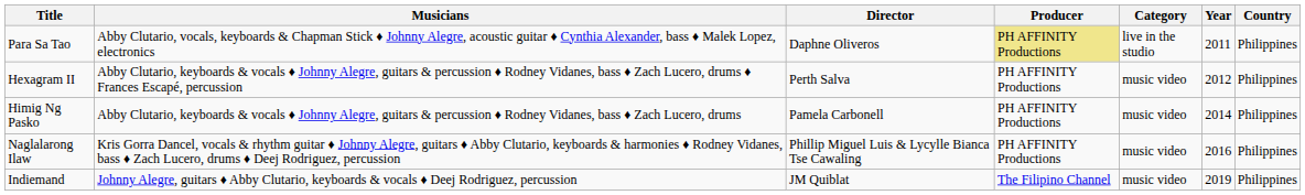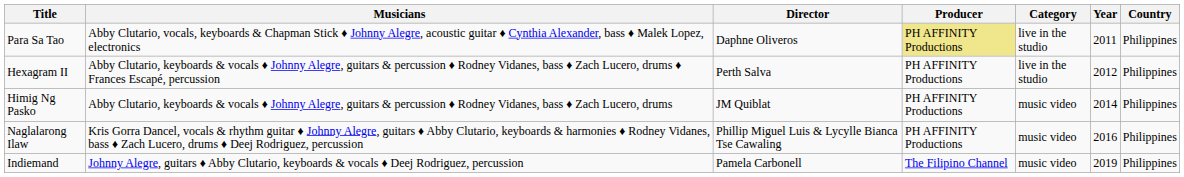 <table class="wikitable sortable">
 <tr>
 <th>Title</th>
 <th>Musicians</th>
 <th>Director</th>
 <th>Producer</th>
 <th>Category</th>
 <th>Year</th>
 <th>Country</th>
 </tr>
 <tr>
 <td>Para Sa Tao</td>
 <td>Abby Clutario, vocals, keyboards & Chapman Stick ♦ <a href='#'>Johnny Alegre</a>, acoustic guitar ♦ <a href='#'>Cynthia Alexander</a>, bass ♦ Malek Lopez, electronics</td>
 <td>Daphne Oliveros</td>
 <td style="background: khaki;">PH AFFINITY Productions</td>
 <td>live in the studio</td>
 <td>2011</td>
 <td>Philippines</td>
 </tr>
 <tr>
 <td>Hexagram II</td>
 <td>Abby Clutario, keyboards & vocals ♦ <a href='#'>Johnny Alegre</a>, guitars & percussion ♦ Rodney Vidanes, bass ♦ Zach Lucero, drums ♦ Frances Escapé, percussion</td>
 <td>Perth Salva</td>
 <td>PH AFFINITY Productions</td>
-<td>music video</td>
+<td>live in the studio</td>
 <td>2012</td>
 <td>Philippines</td>
 </tr>
 <tr>
 <td>Himig Ng Pasko</td>
 <td>Abby Clutario, keyboards & vocals ♦ <a href='#'>Johnny Alegre</a>, guitars & percussion ♦ Rodney Vidanes, bass ♦ Zach Lucero, drums</td>
-<td>Pamela Carbonell</td>
+<td>JM Quiblat</td>
 <td>PH AFFINITY Productions</td>
 <td>music video</td>
 <td>2014</td>
 <td>Philippines</td>
 </tr>
 <tr>
 <td>Naglalarong Ilaw</td>
 <td>Kris Gorra Dancel, vocals & rhythm guitar ♦ <a href='#'>Johnny Alegre</a>, guitars ♦ Abby Clutario, keyboards & harmonies ♦ Rodney Vidanes, bass ♦ Zach Lucero, drums ♦ Deej Rodriguez, percussion</td>
 <td>Phillip Miguel Luis & Lycylle Bianca Tse Cawaling</td>
 <td>PH AFFINITY Productions</td>
 <td>music video</td>
 <td>2016</td>
 <td>Philippines</td>
 </tr>
 <tr>
 <td>Indiemand</td>
 <td><a href='#'>Johnny Alegre</a>, guitars ♦ Abby Clutario, keyboards & vocals ♦ Deej Rodriguez, percussion</td>
-<td>JM Quiblat</td>
+<td>Pamela Carbonell</td>
 <td><a href='#'>The Filipino Channel</a></td>
 <td>music video</td>
 <td>2019</td>
 <td>Philippines</td>
 </tr>
 </table>
